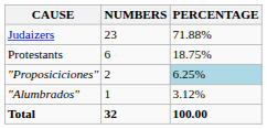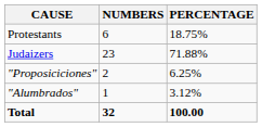 <table class="wikitable">
 <tr>
 <th>CAUSE</th>
 <th>NUMBERS</th>
 <th>PERCENTAGE</th>
 </tr>
 <tr>
+<td>Protestants</td>
+<td>6</td>
+<td>18.75%</td>
+</tr>
+<tr>
 <td><a href='#'>Judaizers</a></td>
 <td>23</td>
 <td>71.88%</td>
 </tr>
 <tr>
-<td>Protestants</td>
-<td>6</td>
-<td>18.75%</td>
-</tr>
-<tr>
 <td><em>"Proposiciciones"</em></td>
 <td>2</td>
-<td style="background: lightblue;">6.25%</td>
+<td>6.25%</td>
 </tr>
 <tr>
 <td><em>"Alumbrados"</em></td>
 <td>1</td>
 <td>3.12%</td>
 </tr>
 <tr>
 <td><strong>Total</strong></td>
 <td><strong>32</strong></td>
 <td><strong>100.00</strong></td>
 </tr>
 </table>
